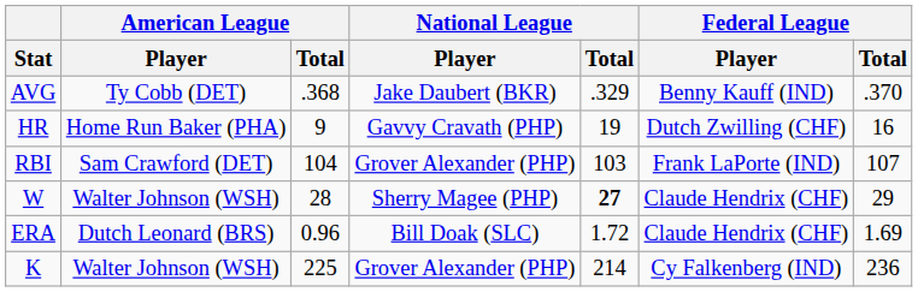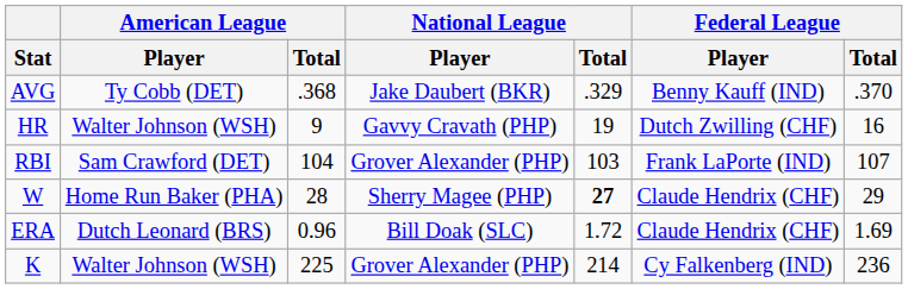 <table class="wikitable" style="text-align:center;">
 <tr>
 <th></th>
 <th colspan=2><a href='#'>American League</a></th>
 <th colspan=2><a href='#'>National League</a></th>
 <th colspan=2><a href='#'>Federal League</a></th>
 </tr>
 <tr>
 <th>Stat</th>
 <th>Player</th>
 <th>Total</th>
 <th>Player</th>
 <th>Total</th>
 <th>Player</th>
 <th>Total</th>
 </tr>
 <tr>
 <td><a href='#'>AVG</a></td>
 <td><a href='#'>Ty Cobb</a> (<a href='#'>DET</a>)</td>
 <td>.368</td>
 <td><a href='#'>Jake Daubert</a> (<a href='#'>BKR</a>)</td>
 <td>.329</td>
 <td><a href='#'>Benny Kauff</a> (<a href='#'>IND</a>)</td>
 <td>.370</td>
 </tr>
 <tr>
 <td><a href='#'>HR</a></td>
-<td><a href='#'>Home Run Baker</a> (<a href='#'>PHA</a>)</td>
+<td><a href='#'>Walter Johnson</a> (<a href='#'>WSH</a>)</td>
 <td>9</td>
 <td><a href='#'>Gavvy Cravath</a> (<a href='#'>PHP</a>)</td>
 <td>19</td>
 <td><a href='#'>Dutch Zwilling</a> (<a href='#'>CHF</a>)</td>
 <td>16</td>
 </tr>
 <tr>
 <td><a href='#'>RBI</a></td>
 <td><a href='#'>Sam Crawford</a> (<a href='#'>DET</a>)</td>
 <td>104</td>
 <td><a href='#'>Grover Alexander</a> (<a href='#'>PHP</a>)</td>
 <td>103</td>
 <td><a href='#'>Frank LaPorte</a> (<a href='#'>IND</a>)</td>
 <td>107</td>
 </tr>
 <tr>
 <td><a href='#'>W</a></td>
-<td><a href='#'>Walter Johnson</a> (<a href='#'>WSH</a>)</td>
+<td><a href='#'>Home Run Baker</a> (<a href='#'>PHA</a>)</td>
 <td>28</td>
 <td><a href='#'>Sherry Magee</a> (<a href='#'>PHP</a>)</td>
 <td><strong>27</strong></td>
 <td><a href='#'>Claude Hendrix</a> (<a href='#'>CHF</a>)</td>
 <td>29</td>
 </tr>
 <tr>
 <td><a href='#'>ERA</a></td>
 <td><a href='#'>Dutch Leonard</a> (<a href='#'>BRS</a>)</td>
 <td>0.96</td>
 <td><a href='#'>Bill Doak</a> (<a href='#'>SLC</a>)</td>
 <td>1.72</td>
 <td><a href='#'>Claude Hendrix</a> (<a href='#'>CHF</a>)</td>
 <td>1.69</td>
 </tr>
 <tr>
 <td><a href='#'>K</a></td>
 <td><a href='#'>Walter Johnson</a> (<a href='#'>WSH</a>)</td>
 <td>225</td>
 <td><a href='#'>Grover Alexander</a> (<a href='#'>PHP</a>)</td>
 <td>214</td>
 <td><a href='#'>Cy Falkenberg</a> (<a href='#'>IND</a>)</td>
 <td>236</td>
 </tr>
 </table>
